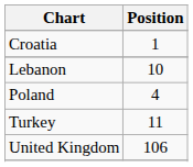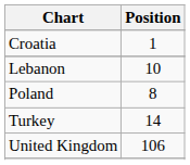 <table class="wikitable">
 <tr>
 <th align="left">Chart</th>
 <th align="left">Position</th>
 </tr>
 <tr>
 </tr>
 <tr>
 <td align="left">Croatia</td>
 <td align="center">1</td>
 </tr>
 <tr>
 </tr>
 <tr>
 </tr>
 <tr>
 <td align="left">Lebanon</td>
 <td align="center">10</td>
 </tr>
 <tr>
 <td align="left">Poland</td>
-<td align="center">4</td>
+<td align="center">8</td>
 </tr>
 <tr>
 <td align="left">Turkey</td>
-<td align="center">11</td>
+<td align="center">14</td>
 </tr>
 <tr>
 <td align="left">United Kingdom</td>
 <td align="center">106</td>
 </tr>
 <tr>
 </tr>
 <tr>
 </tr>
 </table>
